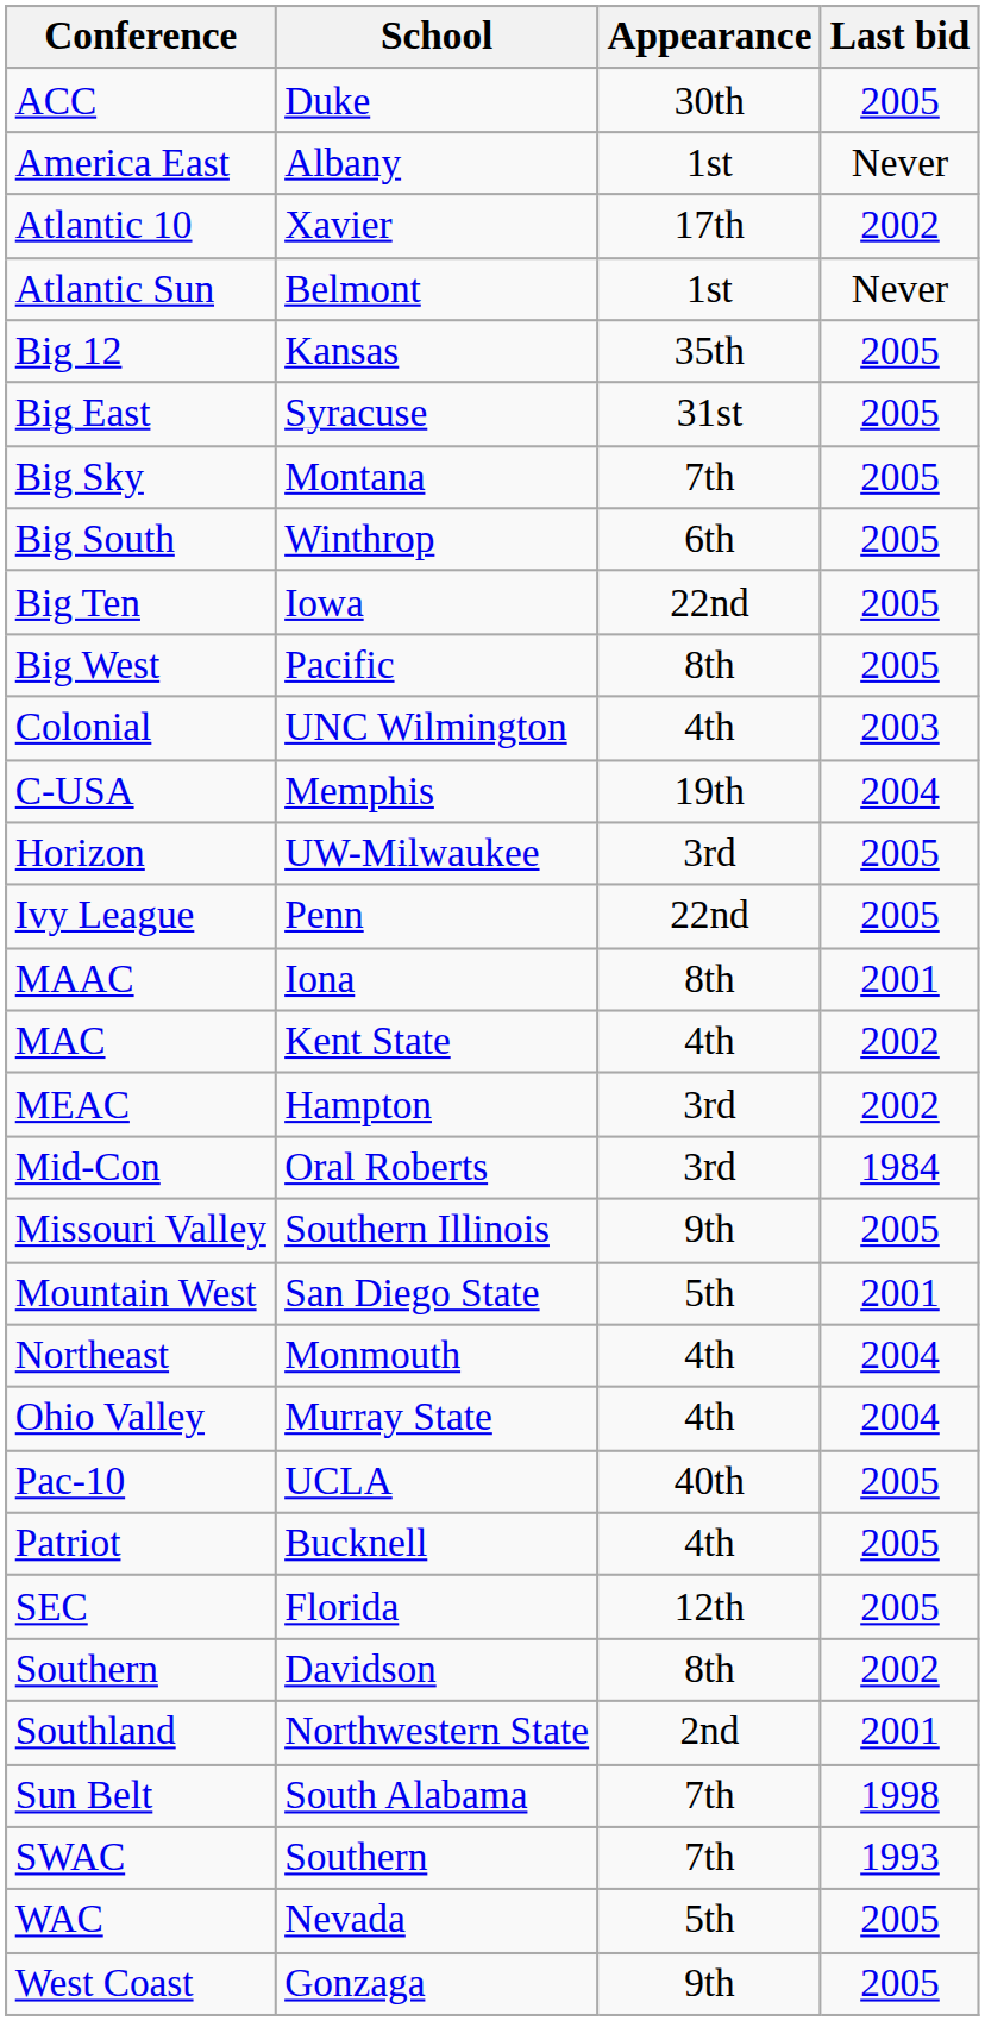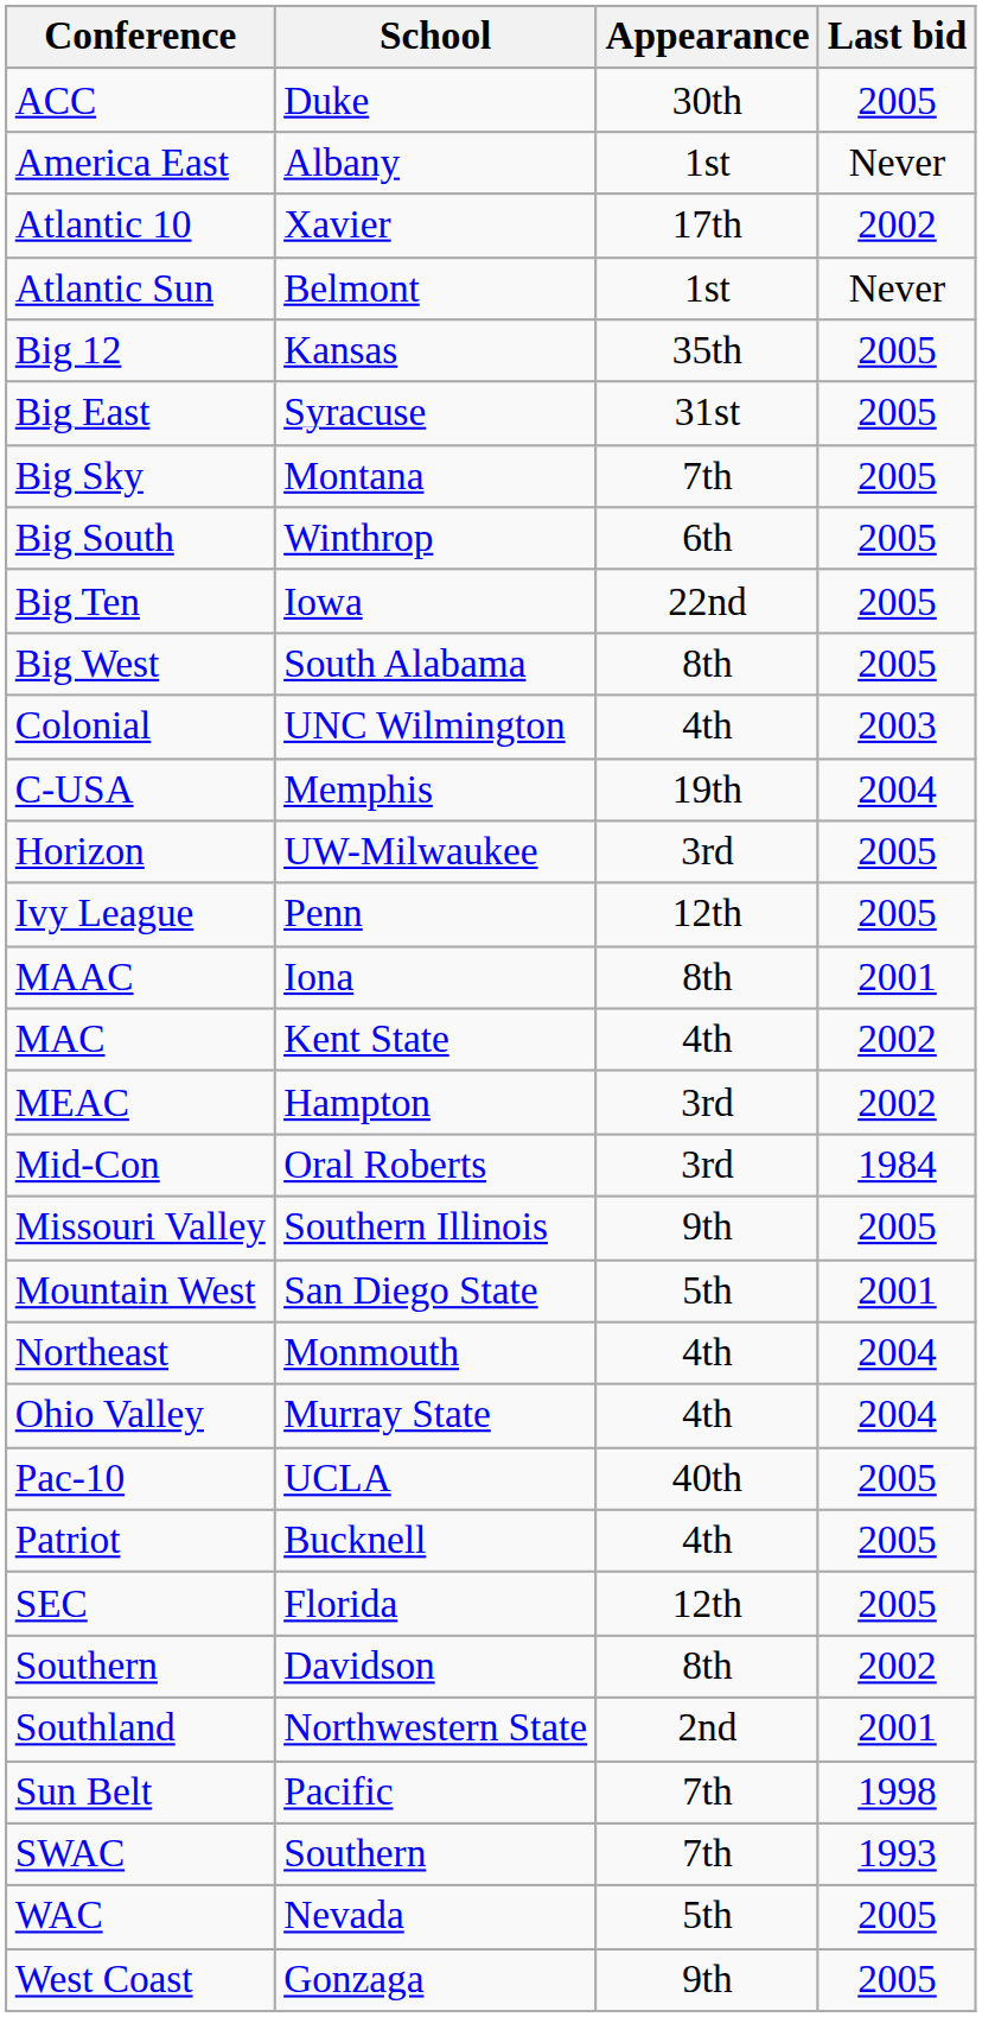 <table class="wikitable sortable" style="text-align: center;">
 <tr>
 <th>Conference</th>
 <th>School</th>
 <th data-sort-type="number">Appearance</th>
 <th>Last bid</th>
 </tr>
 <tr>
 <td align=left><a href='#'>ACC</a></td>
 <td align=left><a href='#'>Duke</a></td>
 <td>30th</td>
 <td><a href='#'>2005</a></td>
 </tr>
 <tr>
 <td align=left><a href='#'>America East</a></td>
 <td align=left><a href='#'>Albany</a></td>
 <td>1st</td>
 <td>Never</td>
 </tr>
 <tr>
 <td align=left><a href='#'>Atlantic 10</a></td>
 <td align=left><a href='#'>Xavier</a></td>
 <td>17th</td>
 <td><a href='#'>2002</a></td>
 </tr>
 <tr>
 <td align=left><a href='#'>Atlantic Sun</a></td>
 <td align=left><a href='#'>Belmont</a></td>
 <td>1st</td>
 <td>Never</td>
 </tr>
 <tr>
 <td align=left><a href='#'>Big 12</a></td>
 <td align=left><a href='#'>Kansas</a></td>
 <td>35th</td>
 <td><a href='#'>2005</a></td>
 </tr>
 <tr>
 <td align=left><a href='#'>Big East</a></td>
 <td align=left><a href='#'>Syracuse</a></td>
 <td>31st</td>
 <td><a href='#'>2005</a></td>
 </tr>
 <tr>
 <td align=left><a href='#'>Big Sky</a></td>
 <td align=left><a href='#'>Montana</a></td>
 <td>7th</td>
 <td><a href='#'>2005</a></td>
 </tr>
 <tr>
 <td align=left><a href='#'>Big South</a></td>
 <td align=left><a href='#'>Winthrop</a></td>
 <td>6th</td>
 <td><a href='#'>2005</a></td>
 </tr>
 <tr>
 <td align=left><a href='#'>Big Ten</a></td>
 <td align=left><a href='#'>Iowa</a></td>
 <td>22nd</td>
 <td><a href='#'>2005</a></td>
 </tr>
 <tr>
 <td align=left><a href='#'>Big West</a></td>
-<td align=left><a href='#'>Pacific</a></td>
+<td align=left><a href='#'>South Alabama</a></td>
 <td>8th</td>
 <td><a href='#'>2005</a></td>
 </tr>
 <tr>
 <td align=left><a href='#'>Colonial</a></td>
 <td align=left><a href='#'>UNC Wilmington</a></td>
 <td>4th</td>
 <td><a href='#'>2003</a></td>
 </tr>
 <tr>
 <td align=left><a href='#'>C-USA</a></td>
 <td align=left><a href='#'>Memphis</a></td>
 <td>19th</td>
 <td><a href='#'>2004</a></td>
 </tr>
 <tr>
 <td align=left><a href='#'>Horizon</a></td>
 <td align=left><a href='#'>UW-Milwaukee</a></td>
 <td>3rd</td>
 <td><a href='#'>2005</a></td>
 </tr>
 <tr>
 <td align=left><a href='#'>Ivy League</a></td>
 <td align=left><a href='#'>Penn</a></td>
-<td>22nd</td>
+<td>12th</td>
 <td><a href='#'>2005</a></td>
 </tr>
 <tr>
 <td align=left><a href='#'>MAAC</a></td>
 <td align=left><a href='#'>Iona</a></td>
 <td>8th</td>
 <td><a href='#'>2001</a></td>
 </tr>
 <tr>
 <td align=left><a href='#'>MAC</a></td>
 <td align=left><a href='#'>Kent State</a></td>
 <td>4th</td>
 <td><a href='#'>2002</a></td>
 </tr>
 <tr>
 <td align=left><a href='#'>MEAC</a></td>
 <td align=left><a href='#'>Hampton</a></td>
 <td>3rd</td>
 <td><a href='#'>2002</a></td>
 </tr>
 <tr>
 <td align=left><a href='#'>Mid-Con</a></td>
 <td align=left><a href='#'>Oral Roberts</a></td>
 <td>3rd</td>
 <td><a href='#'>1984</a></td>
 </tr>
 <tr>
 <td align=left><a href='#'>Missouri Valley</a></td>
 <td align=left><a href='#'>Southern Illinois</a></td>
 <td>9th</td>
 <td><a href='#'>2005</a></td>
 </tr>
 <tr>
 <td align=left><a href='#'>Mountain West</a></td>
 <td align=left><a href='#'>San Diego State</a></td>
 <td>5th</td>
 <td><a href='#'>2001</a></td>
 </tr>
 <tr>
 <td align=left><a href='#'>Northeast</a></td>
 <td align=left><a href='#'>Monmouth</a></td>
 <td>4th</td>
 <td><a href='#'>2004</a></td>
 </tr>
 <tr>
 <td align=left><a href='#'>Ohio Valley</a></td>
 <td align=left><a href='#'>Murray State</a></td>
 <td>4th</td>
 <td><a href='#'>2004</a></td>
 </tr>
 <tr>
 <td align=left><a href='#'>Pac-10</a></td>
 <td align=left><a href='#'>UCLA</a></td>
 <td>40th</td>
 <td><a href='#'>2005</a></td>
 </tr>
 <tr>
 <td align=left><a href='#'>Patriot</a></td>
 <td align=left><a href='#'>Bucknell</a></td>
 <td>4th</td>
 <td><a href='#'>2005</a></td>
 </tr>
 <tr>
 <td align=left><a href='#'>SEC</a></td>
 <td align=left><a href='#'>Florida</a></td>
 <td>12th</td>
 <td><a href='#'>2005</a></td>
 </tr>
 <tr>
 <td align=left><a href='#'>Southern</a></td>
 <td align=left><a href='#'>Davidson</a></td>
 <td>8th</td>
 <td><a href='#'>2002</a></td>
 </tr>
 <tr>
 <td align=left><a href='#'>Southland</a></td>
 <td align=left><a href='#'>Northwestern State</a></td>
 <td>2nd</td>
 <td><a href='#'>2001</a></td>
 </tr>
 <tr>
 <td align=left><a href='#'>Sun Belt</a></td>
-<td align=left><a href='#'>South Alabama</a></td>
+<td align=left><a href='#'>Pacific</a></td>
 <td>7th</td>
 <td><a href='#'>1998</a></td>
 </tr>
 <tr>
 <td align=left><a href='#'>SWAC</a></td>
 <td align=left><a href='#'>Southern</a></td>
 <td>7th</td>
 <td><a href='#'>1993</a></td>
 </tr>
 <tr>
 <td align=left><a href='#'>WAC</a></td>
 <td align=left><a href='#'>Nevada</a></td>
 <td>5th</td>
 <td><a href='#'>2005</a></td>
 </tr>
 <tr>
 <td align=left><a href='#'>West Coast</a></td>
 <td align=left><a href='#'>Gonzaga</a></td>
 <td>9th</td>
 <td><a href='#'>2005</a></td>
 </tr>
 </table>
